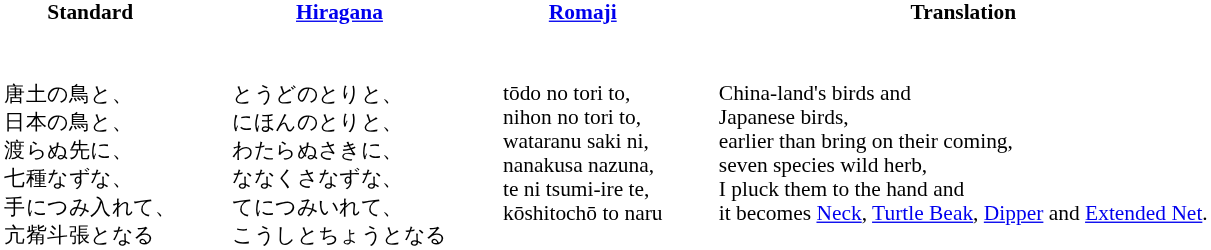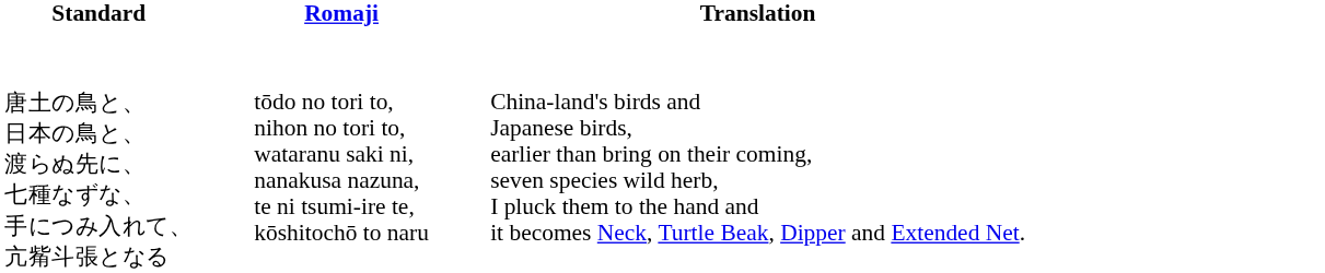 <table cellpadding=20>
 <tr>
 <th>Standard</th>
-<th><a href='#'>Hiragana</a></th>
 <th><a href='#'>Romaji</a></th>
 <th>Translation</th>
 </tr>
 <tr style="vertical-align:top; white-space:nowrap;">
 <td lang=ja>唐土の鳥と、 <br>日本の鳥と、<br>渡らぬ先に、<br>七種なずな、<br>手につみ入れて、<br>亢觜斗張となる</td>
-<td lang=ja>とうどのとりと、<br>にほんのとりと、<br>わたらぬさきに、<br>ななくさなずな、<br>てにつみいれて、<br>こうしとちょうとなる</td>
 <td>tōdo no tori to,<br>nihon no tori to,<br>wataranu saki ni,<br>nanakusa nazuna,<br>te ni tsumi-ire te,<br>kōshitochō to naru</td>
 <td>China-land's birds and<br>Japanese birds,<br>earlier than bring on their coming,<br>seven species wild herb,<br>I pluck them to the hand and<br>it becomes <a href='#'>Neck</a>, <a href='#'>Turtle Beak</a>, <a href='#'>Dipper</a> and <a href='#'>Extended Net</a>.</td>
 </tr>
 </table>
